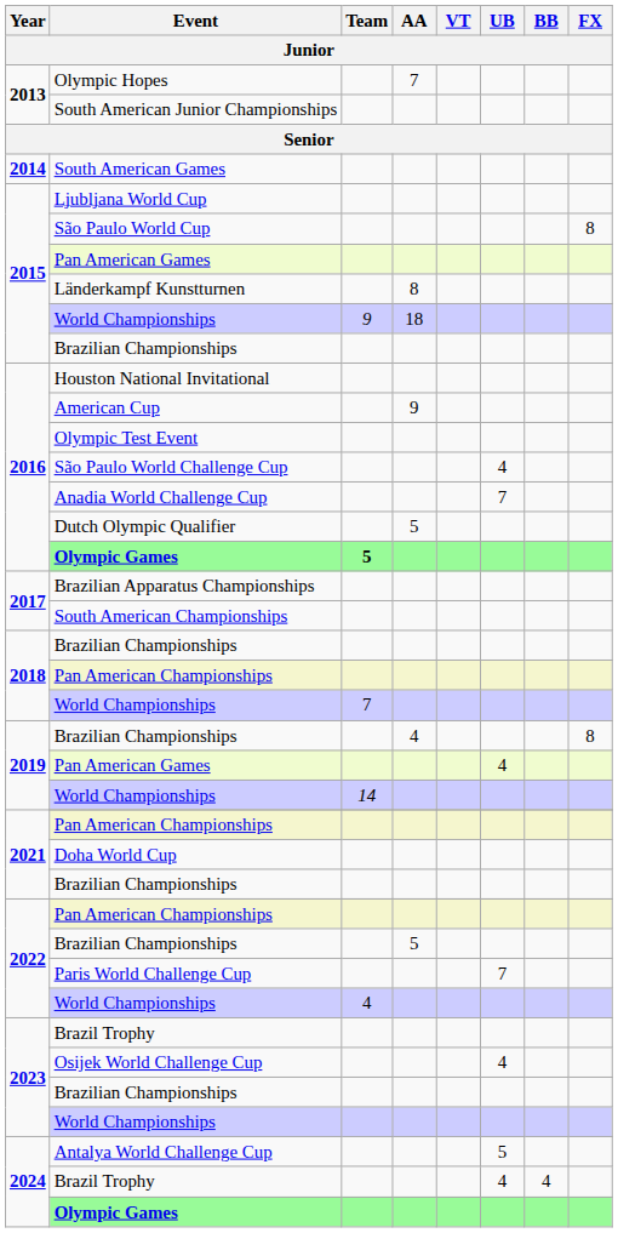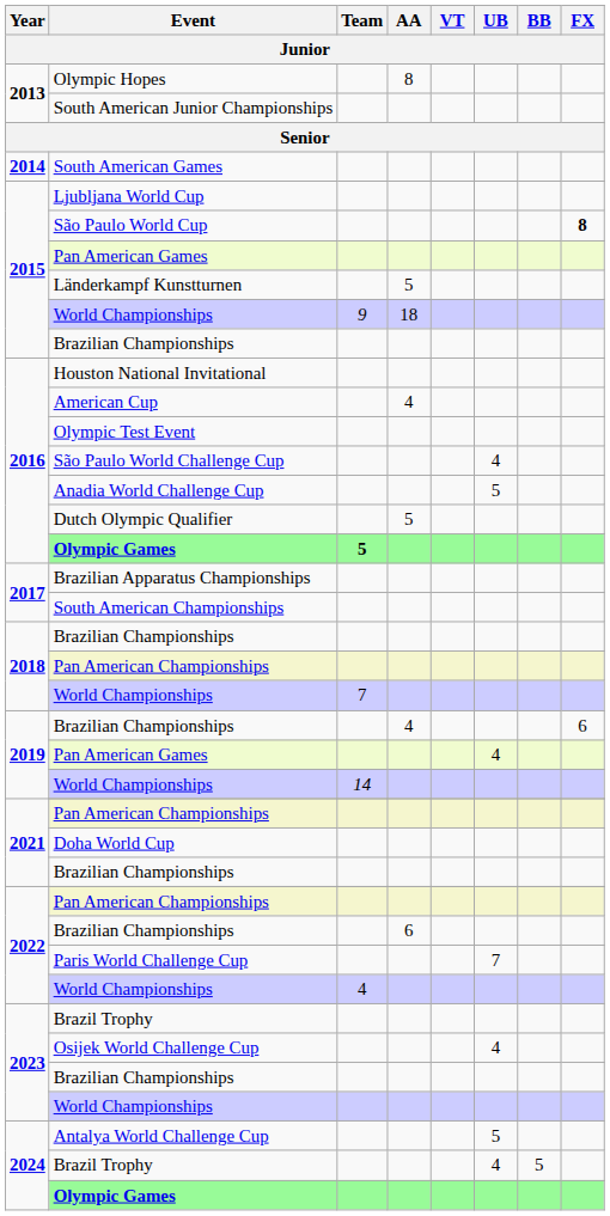 <table class="wikitable" style="text-align:center; font-size:95%;">
 <tr>
 <th align=center>Year</th>
 <th align=center>Event</th>
 <th style="width:30px;">Team</th>
 <th style="width:30px;">AA</th>
 <th style="width:30px;"><a href='#'>VT</a></th>
 <th style="width:30px;"><a href='#'>UB</a></th>
 <th style="width:30px;"><a href='#'>BB</a></th>
 <th style="width:30px;"><a href='#'>FX</a></th>
 </tr>
 <tr>
 <th colspan="8"><strong>Junior</strong></th>
 </tr>
 <tr>
 <td rowspan="2"><strong>2013</strong></td>
 <td align=left>Olympic Hopes</td>
 <td></td>
-<td>7</td>
+<td>8</td>
 <td></td>
 <td></td>
 <td></td>
 <td></td>
 </tr>
 <tr>
 <td align=left>South American Junior Championships</td>
 <td></td>
 <td></td>
 <td></td>
 <td></td>
 <td></td>
 <td></td>
 </tr>
 <tr>
 <th colspan="8"><strong>Senior</strong></th>
 </tr>
 <tr>
 <td rowspan="1"><strong><a href='#'>2014</a></strong></td>
 <td align=left><a href='#'>South American Games</a></td>
 <td></td>
 <td></td>
 <td></td>
 <td></td>
 <td></td>
 <td></td>
 </tr>
 <tr>
 <td rowspan="6"><strong><a href='#'>2015</a></strong></td>
 <td align=left><a href='#'>Ljubljana World Cup</a></td>
 <td></td>
 <td></td>
 <td></td>
 <td></td>
 <td></td>
 <td></td>
 </tr>
 <tr>
 <td align=left><a href='#'>São Paulo World Cup</a></td>
 <td></td>
 <td></td>
 <td></td>
 <td></td>
 <td></td>
-<td>8</td>
+<td><strong>8</strong></td>
 </tr>
 <tr bgcolor=#f0fccf>
 <td align=left><a href='#'>Pan American Games</a></td>
 <td></td>
 <td></td>
 <td></td>
 <td></td>
 <td></td>
 <td></td>
 </tr>
 <tr>
 <td align=left>Länderkampf Kunstturnen</td>
 <td></td>
-<td>8</td>
+<td>5</td>
 <td></td>
 <td></td>
 <td></td>
 <td></td>
 </tr>
 <tr bgcolor=#CCCCFF>
 <td align=left><a href='#'>World Championships</a></td>
 <td><em>9</em></td>
 <td>18</td>
 <td></td>
 <td></td>
 <td></td>
 <td></td>
 </tr>
 <tr>
 <td align=left>Brazilian Championships</td>
 <td></td>
 <td></td>
 <td></td>
 <td></td>
 <td></td>
 <td></td>
 </tr>
 <tr>
 <td rowspan="7"><strong><a href='#'>2016</a></strong></td>
 <td align=left>Houston National Invitational</td>
 <td></td>
 <td></td>
 <td></td>
 <td></td>
 <td></td>
 <td></td>
 </tr>
 <tr>
 <td align=left><a href='#'>American Cup</a></td>
 <td></td>
-<td>9</td>
+<td>4</td>
 <td></td>
 <td></td>
 <td></td>
 <td></td>
 </tr>
 <tr>
 <td align=left><a href='#'>Olympic Test Event</a></td>
 <td></td>
 <td></td>
 <td></td>
 <td></td>
 <td></td>
 <td></td>
 </tr>
 <tr>
 <td align=left><a href='#'>São Paulo World Challenge Cup</a></td>
 <td></td>
 <td></td>
 <td></td>
 <td>4</td>
 <td></td>
 <td></td>
 </tr>
 <tr>
 <td align=left><a href='#'>Anadia World Challenge Cup</a></td>
 <td></td>
 <td></td>
 <td></td>
-<td>7</td>
+<td>5</td>
 <td></td>
 <td></td>
 </tr>
 <tr>
 <td align=left>Dutch Olympic Qualifier</td>
 <td></td>
 <td>5</td>
 <td></td>
 <td></td>
 <td></td>
 <td></td>
 </tr>
 <tr style="background:#98fb98;">
 <td align=left><strong><a href='#'>Olympic Games</a></strong></td>
 <td><strong>5</strong></td>
 <td></td>
 <td></td>
 <td></td>
 <td></td>
 <td></td>
 </tr>
 <tr>
 <td rowspan="2"><strong><a href='#'>2017</a></strong></td>
 <td align=left>Brazilian Apparatus Championships</td>
 <td></td>
 <td></td>
 <td></td>
 <td></td>
 <td></td>
 <td></td>
 </tr>
 <tr>
 <td align=left><a href='#'>South American Championships</a></td>
 <td></td>
 <td></td>
 <td></td>
 <td></td>
 <td></td>
 <td></td>
 </tr>
 <tr>
 <td rowspan="3"><strong><a href='#'>2018</a></strong></td>
 <td align=left>Brazilian Championships</td>
 <td></td>
 <td></td>
 <td></td>
 <td></td>
 <td></td>
 <td></td>
 </tr>
 <tr style="background:#F5F6CE">
 <td align=left><a href='#'>Pan American Championships</a></td>
 <td></td>
 <td></td>
 <td></td>
 <td></td>
 <td></td>
 <td></td>
 </tr>
 <tr bgcolor=#CCCCFF>
 <td align=left><a href='#'>World Championships</a></td>
 <td>7</td>
 <td></td>
 <td></td>
 <td></td>
 <td></td>
 <td></td>
 </tr>
 <tr>
 <td rowspan="3"><strong><a href='#'>2019</a></strong></td>
 <td align=left>Brazilian Championships</td>
 <td></td>
 <td>4</td>
 <td></td>
 <td></td>
 <td></td>
-<td>8</td>
+<td>6</td>
 </tr>
 <tr bgcolor=#f0fccf>
 <td align=left><a href='#'>Pan American Games</a></td>
 <td></td>
 <td></td>
 <td></td>
 <td>4</td>
 <td></td>
 <td></td>
 </tr>
 <tr bgcolor=#CCCCFF>
 <td align=left><a href='#'>World Championships</a></td>
 <td><em>14</em></td>
 <td></td>
 <td></td>
 <td></td>
 <td></td>
 <td></td>
 </tr>
 <tr>
 <td rowspan="4"><strong><a href='#'>2021</a></strong></td>
 </tr>
 <tr style="background:#F5F6CE">
 <td align=left><a href='#'>Pan American Championships</a></td>
 <td></td>
 <td></td>
 <td></td>
 <td></td>
 <td></td>
 <td></td>
 </tr>
 <tr>
 <td align=left><a href='#'>Doha World Cup</a></td>
 <td></td>
 <td></td>
 <td></td>
 <td></td>
 <td></td>
 <td></td>
 </tr>
 <tr>
 <td align=left>Brazilian Championships</td>
 <td></td>
 <td></td>
 <td></td>
 <td></td>
 <td></td>
 <td></td>
 </tr>
 <tr>
 <td rowspan="5"><strong><a href='#'>2022</a></strong></td>
 </tr>
 <tr bgcolor=#F5F6CE>
 <td align=left><a href='#'>Pan American Championships</a></td>
 <td></td>
 <td></td>
 <td></td>
 <td></td>
 <td></td>
 <td></td>
 </tr>
 <tr>
 <td align=left>Brazilian Championships</td>
 <td></td>
-<td>5</td>
+<td>6</td>
 <td></td>
 <td></td>
 <td></td>
 <td></td>
 </tr>
 <tr>
 <td align=left><a href='#'>Paris World Challenge Cup</a></td>
 <td></td>
 <td></td>
 <td></td>
 <td>7</td>
 <td></td>
 <td></td>
 </tr>
 <tr bgcolor=#CCCCFF>
 <td align=left><a href='#'>World Championships</a></td>
 <td>4</td>
 <td></td>
 <td></td>
 <td></td>
 <td></td>
 <td></td>
 </tr>
 <tr>
 <td rowspan="4"><strong><a href='#'>2023</a></strong></td>
 <td align=left>Brazil Trophy</td>
 <td></td>
 <td></td>
 <td></td>
 <td></td>
 <td></td>
 <td></td>
 </tr>
 <tr>
 <td align=left><a href='#'>Osijek World Challenge Cup</a></td>
 <td></td>
 <td></td>
 <td></td>
 <td>4</td>
 <td></td>
 <td></td>
 </tr>
 <tr>
 <td align=left>Brazilian Championships</td>
 <td></td>
 <td></td>
 <td></td>
 <td></td>
 <td></td>
 <td></td>
 </tr>
 <tr bgcolor=#CCCCFF>
 <td align=left><a href='#'>World Championships</a></td>
 <td></td>
 <td></td>
 <td></td>
 <td></td>
 <td></td>
 <td></td>
 </tr>
 <tr>
 <td rowspan="3"><strong><a href='#'>2024</a></strong></td>
 <td align=left><a href='#'>Antalya World Challenge Cup</a></td>
 <td></td>
 <td></td>
 <td></td>
 <td>5</td>
 <td></td>
 <td></td>
 </tr>
 <tr>
 <td align=left>Brazil Trophy</td>
 <td></td>
 <td></td>
 <td></td>
 <td>4</td>
-<td>4</td>
+<td>5</td>
 <td></td>
 </tr>
 <tr bgcolor=98FB98>
 <td align=left><strong><a href='#'>Olympic Games</a></strong></td>
 <td></td>
 <td></td>
 <td></td>
 <td></td>
 <td></td>
 <td></td>
 </tr>
 </table>
